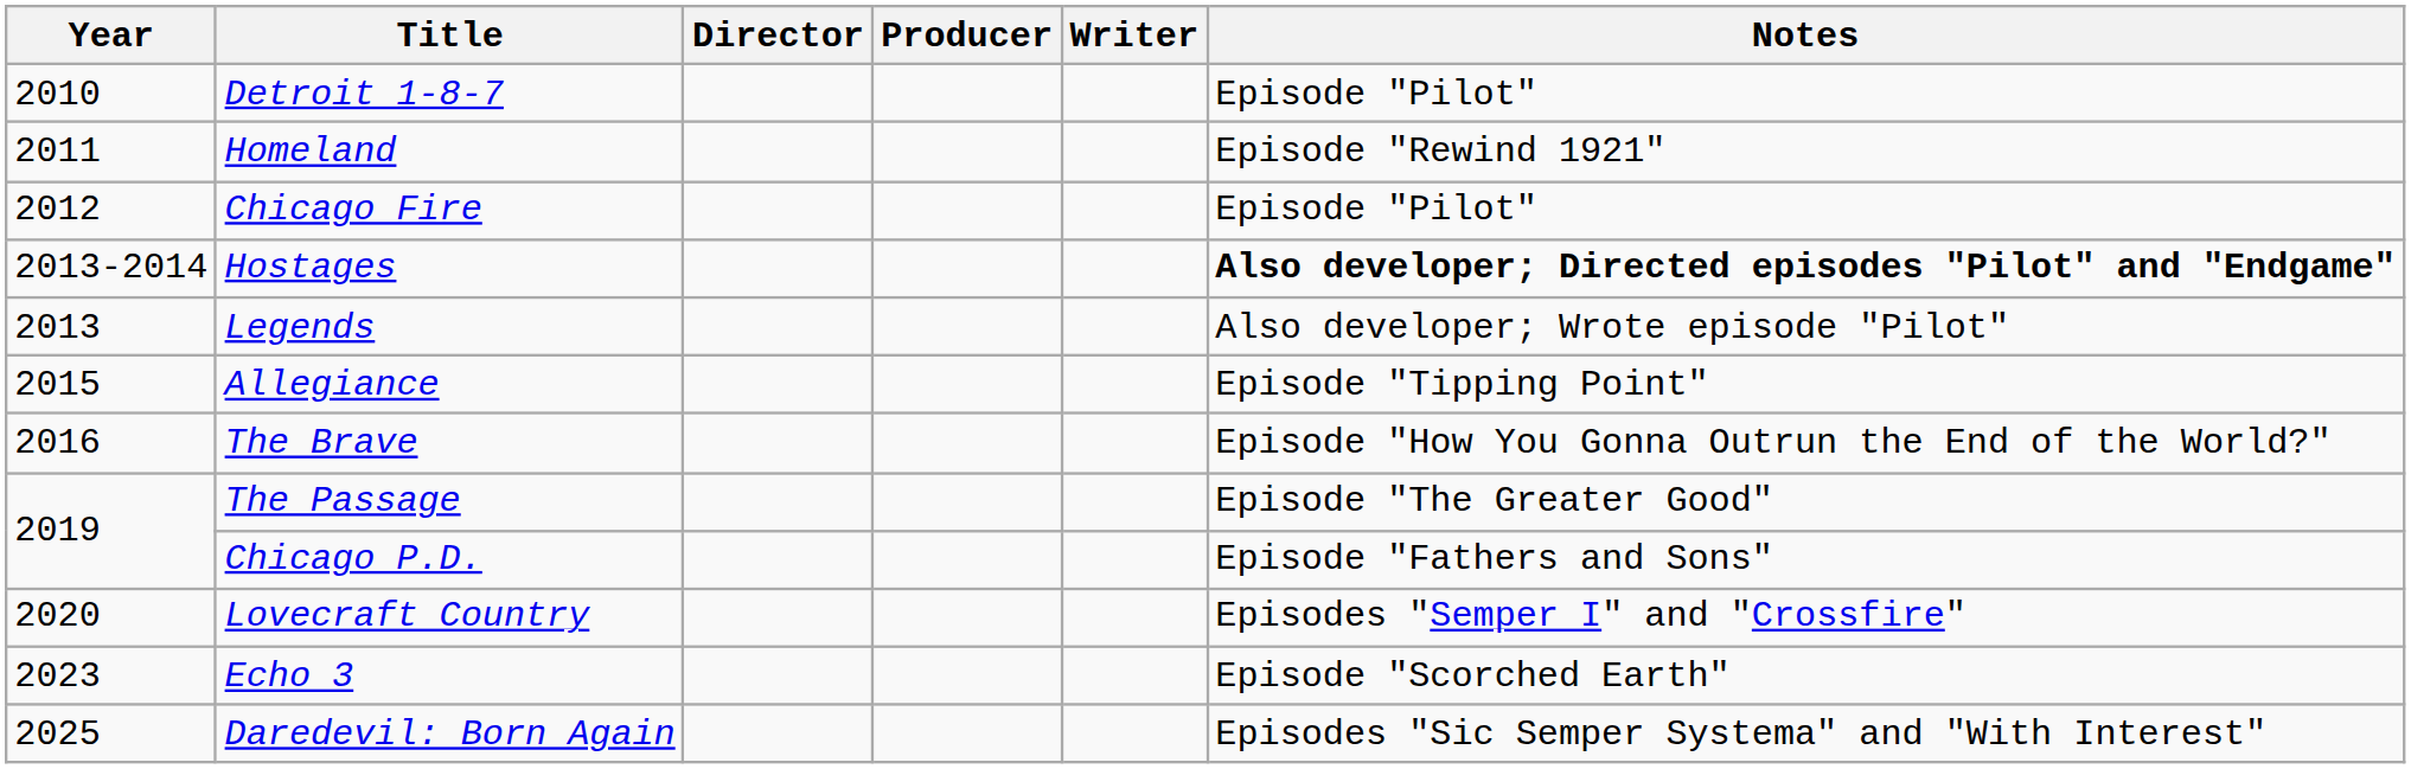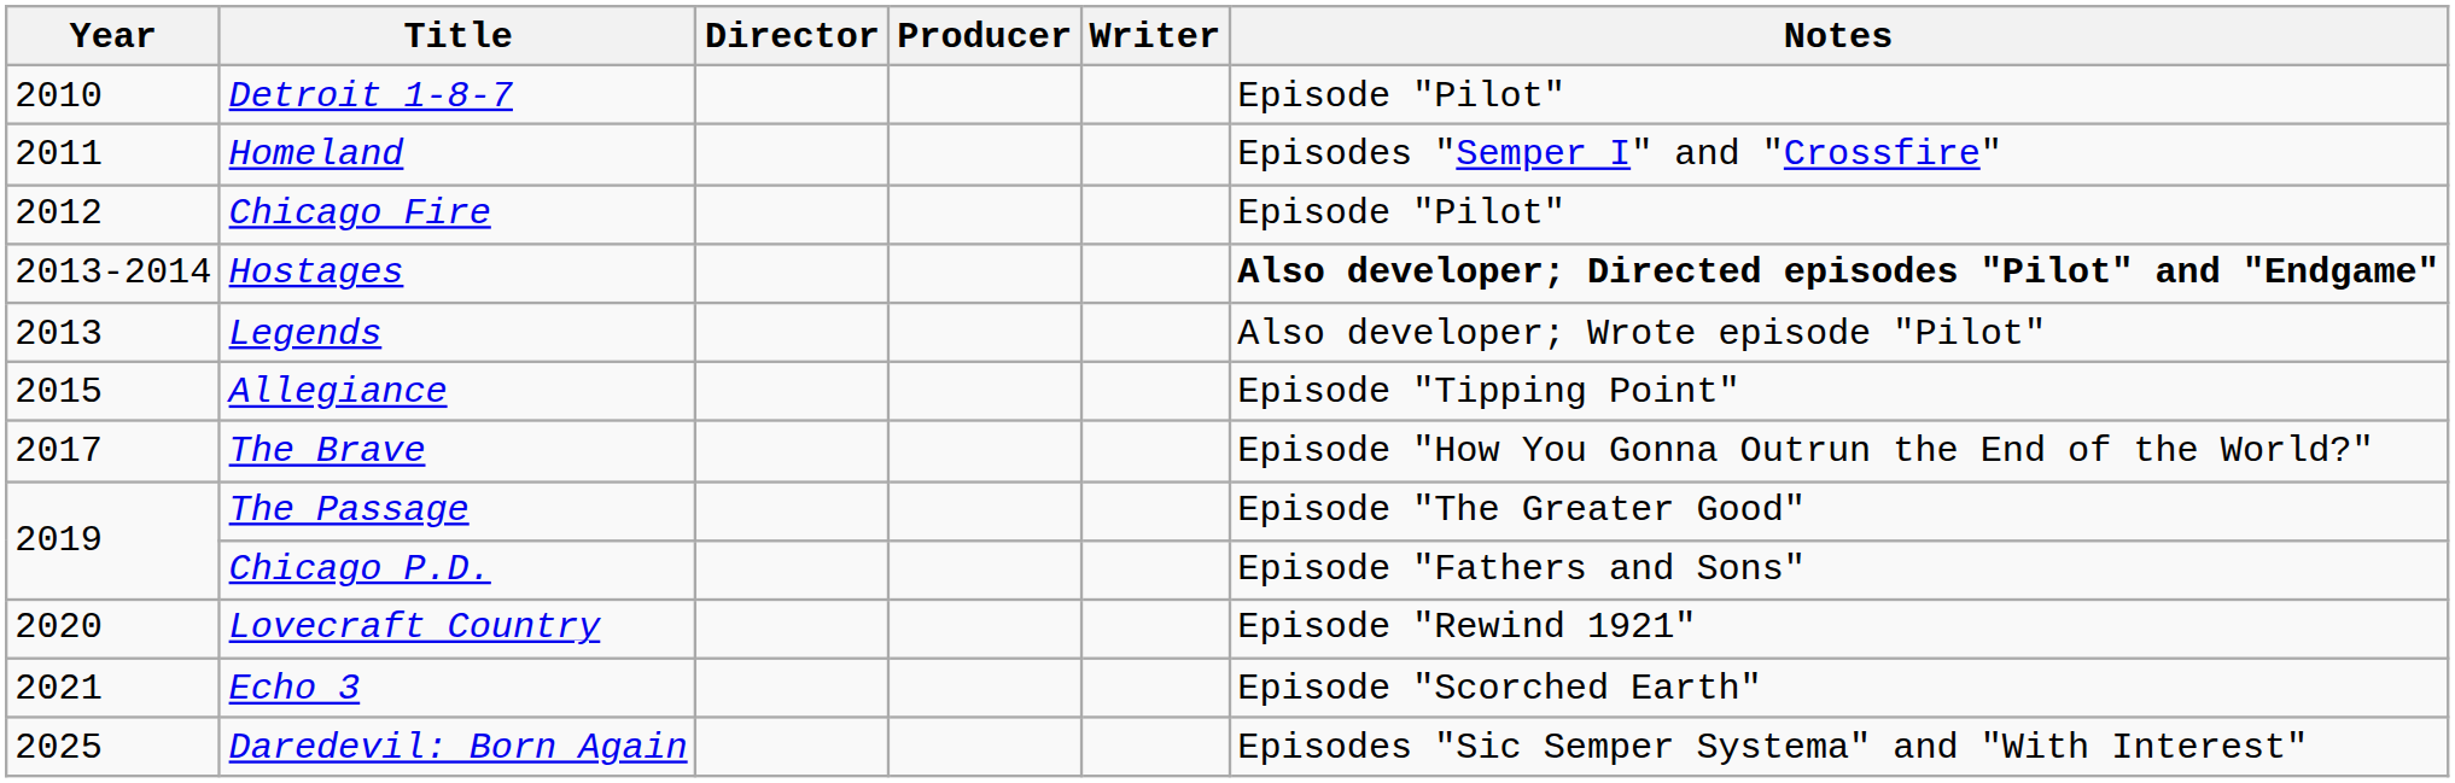 <table class="wikitable">
 <tr>
 <th>Year</th>
 <th>Title</th>
 <th>Director</th>
 <th>Producer</th>
 <th>Writer</th>
 <th>Notes</th>
 </tr>
 <tr>
 <td>2010</td>
 <td><em><a href='#'>Detroit 1-8-7</a></em></td>
 <td></td>
 <td></td>
 <td></td>
 <td>Episode "Pilot"</td>
 </tr>
 <tr>
 <td>2011</td>
 <td><em><a href='#'>Homeland</a></em></td>
 <td></td>
 <td></td>
 <td></td>
-<td>Episode "Rewind 1921"</td>
+<td>Episodes "<a href='#'>Semper I</a>" and "<a href='#'>Crossfire</a>"</td>
 </tr>
 <tr>
 <td>2012</td>
 <td><em><a href='#'>Chicago Fire</a></em></td>
 <td></td>
 <td></td>
 <td></td>
 <td>Episode "Pilot"</td>
 </tr>
 <tr>
 <td>2013-2014</td>
 <td><em><a href='#'>Hostages</a></em></td>
 <td></td>
 <td></td>
 <td></td>
 <td><strong>Also developer; Directed episodes "Pilot" and "Endgame"</strong></td>
 </tr>
 <tr>
 <td>2013</td>
 <td><em><a href='#'>Legends</a></em></td>
 <td></td>
 <td></td>
 <td></td>
 <td>Also developer; Wrote episode "Pilot"</td>
 </tr>
 <tr>
 <td>2015</td>
 <td><em><a href='#'>Allegiance</a></em></td>
 <td></td>
 <td></td>
 <td></td>
 <td>Episode "Tipping Point"</td>
 </tr>
 <tr>
-<td>2016</td>
+<td>2017</td>
 <td><em><a href='#'>The Brave</a></em></td>
 <td></td>
 <td></td>
 <td></td>
 <td>Episode "How You Gonna Outrun the End of the World?"</td>
 </tr>
 <tr>
 <td rowspan=2>2019</td>
 <td><em><a href='#'>The Passage</a></em></td>
 <td></td>
 <td></td>
 <td></td>
 <td>Episode "The Greater Good"</td>
 </tr>
 <tr>
 <td><em><a href='#'>Chicago P.D.</a></em></td>
 <td></td>
 <td></td>
 <td></td>
 <td>Episode "Fathers and Sons"</td>
 </tr>
 <tr>
 <td>2020</td>
 <td><em><a href='#'>Lovecraft Country</a></em></td>
 <td></td>
 <td></td>
 <td></td>
-<td>Episodes "<a href='#'>Semper I</a>" and "<a href='#'>Crossfire</a>"</td>
+<td>Episode "Rewind 1921"</td>
 </tr>
 <tr>
-<td>2023</td>
+<td>2021</td>
 <td><em><a href='#'>Echo 3</a></em></td>
 <td></td>
 <td></td>
 <td></td>
 <td>Episode "Scorched Earth"</td>
 </tr>
 <tr>
 <td>2025</td>
 <td><em><a href='#'>Daredevil: Born Again</a></em></td>
 <td></td>
 <td></td>
 <td></td>
 <td>Episodes "Sic Semper Systema" and "With Interest"</td>
 </tr>
 </table>
